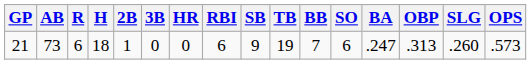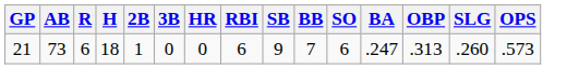 <table class="wikitable">
 <tr>
 <th><a href='#'>GP</a></th>
 <th><a href='#'>AB</a></th>
 <th><a href='#'>R</a></th>
 <th><a href='#'>H</a></th>
 <th><a href='#'>2B</a></th>
 <th><a href='#'>3B</a></th>
 <th><a href='#'>HR</a></th>
 <th><a href='#'>RBI</a></th>
 <th><a href='#'>SB</a></th>
-<th><a href='#'>TB</a></th>
 <th><a href='#'>BB</a></th>
 <th><a href='#'>SO</a></th>
 <th><a href='#'>BA</a></th>
 <th><a href='#'>OBP</a></th>
 <th><a href='#'>SLG</a></th>
 <th><a href='#'>OPS</a></th>
 </tr>
 <tr align=center>
 <td>21</td>
 <td>73</td>
 <td>6</td>
 <td>18</td>
 <td>1</td>
 <td>0</td>
 <td>0</td>
 <td>6</td>
 <td>9</td>
-<td>19</td>
 <td>7</td>
 <td>6</td>
 <td>.247</td>
 <td>.313</td>
 <td>.260</td>
 <td>.573</td>
 </tr>
 </table>
